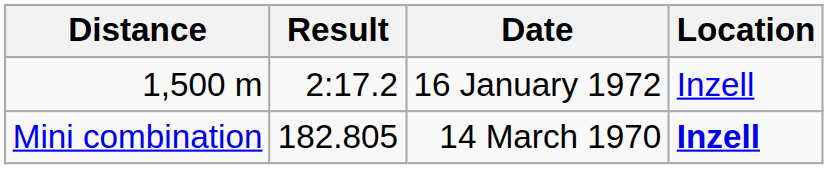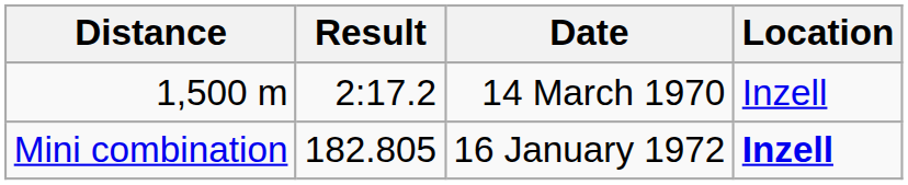 <table class="wikitable">
 <tr>
 <th>Distance</th>
 <th>Result</th>
 <th>Date</th>
 <th>Location</th>
 </tr>
 <tr align="right">
 <td>1,500 m</td>
 <td>2:17.2</td>
-<td>16 January 1972</td>
+<td>14 March 1970</td>
 <td align="left"><a href='#'>Inzell</a></td>
 </tr>
 <tr align="right">
 <td><a href='#'>Mini combination</a></td>
 <td>182.805</td>
-<td>14 March 1970</td>
+<td>16 January 1972</td>
 <td align="left"><strong><a href='#'>Inzell</a></strong></td>
 </tr>
 </table>
